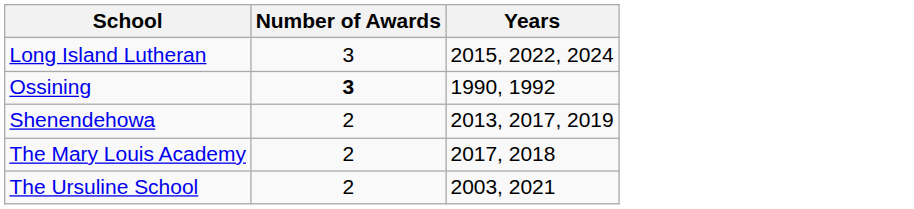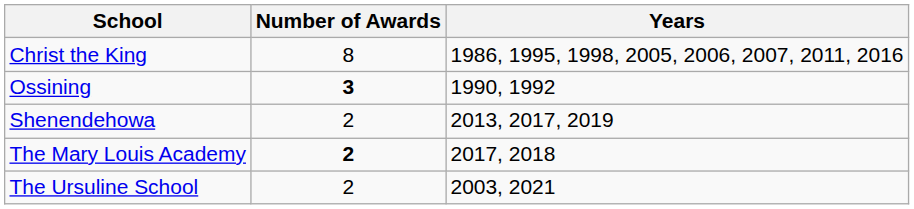 <table class="wikitable sortable">
 <tr>
 <th>School</th>
 <th>Number of Awards</th>
 <th>Years</th>
 </tr>
 <tr>
-<td><a href='#'>Long Island Lutheran</a></td>
-<td align="center">3</td>
-<td>2015, 2022, 2024</td>
+<td><a href='#'>Christ the King</a></td>
+<td align=center>8</td>
+<td>1986, 1995, 1998, 2005, 2006, 2007, 2011, 2016</td>
 </tr>
 <tr>
 <td><a href='#'>Ossining</a></td>
 <td align=center><strong>3</strong></td>
 <td>1990, 1992</td>
 </tr>
 <tr>
 <td><a href='#'>Shenendehowa</a></td>
 <td align=center>2</td>
 <td>2013, 2017, 2019</td>
 </tr>
 <tr>
 <td><a href='#'>The Mary Louis Academy</a></td>
-<td align=center>2</td>
+<td align=center><strong>2</strong></td>
 <td>2017, 2018</td>
 </tr>
 <tr>
 <td><a href='#'>The Ursuline School</a></td>
 <td align=center>2</td>
 <td>2003, 2021</td>
 </tr>
 </table>
